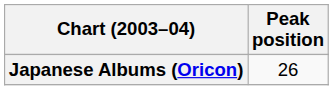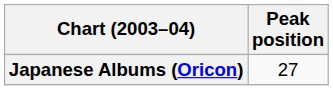 <table class="wikitable plainrowheaders sortable" style="text-align:center;">
 <tr>
 <th scope="col">Chart (2003–04)</th>
 <th scope="col">Peak<br>position</th>
 </tr>
 <tr>
 </tr>
 <tr>
 </tr>
 <tr>
 </tr>
 <tr>
 </tr>
 <tr>
 </tr>
 <tr>
 </tr>
 <tr>
 </tr>
 <tr>
 </tr>
 <tr>
 </tr>
 <tr>
 </tr>
 <tr>
 </tr>
 <tr>
 </tr>
 <tr>
 <th scope="row">Japanese Albums (<a href='#'>Oricon</a>)</th>
-<td>26</td>
+<td>27</td>
 </tr>
 <tr>
 </tr>
 <tr>
 </tr>
 <tr>
 </tr>
 <tr>
 </tr>
 <tr>
 </tr>
 <tr>
 </tr>
 <tr>
 </tr>
 <tr>
 </tr>
 </table>
